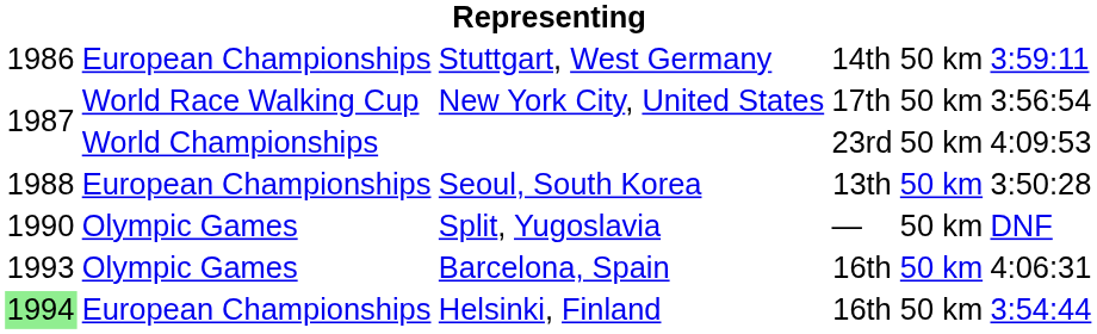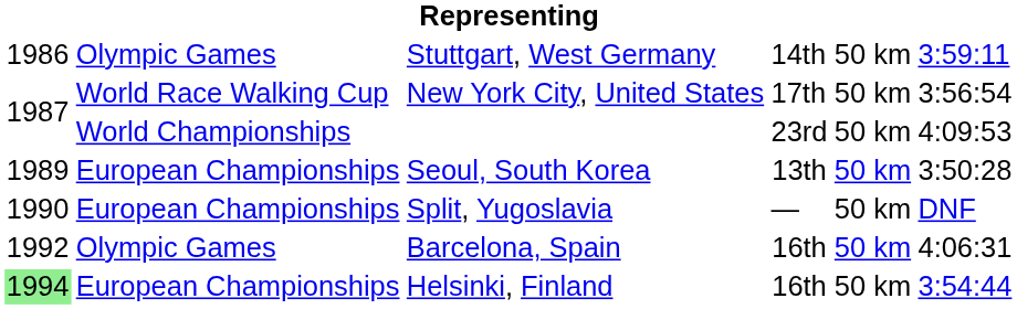 <table>
 <tr>
 <th colspan="6">Representing </th>
 </tr>
 <tr>
 <td>1986</td>
-<td><a href='#'>European Championships</a></td>
+<td><a href='#'>Olympic Games</a></td>
 <td><a href='#'>Stuttgart</a>, <a href='#'>West Germany</a></td>
 <td>14th</td>
 <td>50 km</td>
 <td><a href='#'>3:59:11</a></td>
 </tr>
 <tr>
 <td rowspan=2>1987</td>
 <td><a href='#'>World Race Walking Cup</a></td>
 <td><a href='#'>New York City</a>, <a href='#'>United States</a></td>
 <td>17th</td>
 <td>50 km</td>
 <td>3:56:54</td>
 </tr>
 <tr>
 <td><a href='#'>World Championships</a></td>
 <td></td>
 <td>23rd</td>
 <td>50 km</td>
 <td>4:09:53</td>
 </tr>
 <tr>
-<td>1988</td>
+<td>1989</td>
 <td><a href='#'>European Championships</a></td>
 <td><a href='#'>Seoul, South Korea</a></td>
 <td align="center">13th</td>
 <td><a href='#'>50 km</a></td>
 <td>3:50:28</td>
 </tr>
 <tr>
 <td>1990</td>
-<td><a href='#'>Olympic Games</a></td>
+<td><a href='#'>European Championships</a></td>
 <td><a href='#'>Split</a>, <a href='#'>Yugoslavia</a></td>
 <td>—</td>
 <td>50 km</td>
 <td><a href='#'>DNF</a></td>
 </tr>
 <tr>
-<td>1993</td>
+<td>1992</td>
 <td><a href='#'>Olympic Games</a></td>
 <td><a href='#'>Barcelona, Spain</a></td>
 <td align="center">16th</td>
 <td><a href='#'>50 km</a></td>
 <td>4:06:31</td>
 </tr>
 <tr>
 <td style="background: lightgreen;">1994</td>
 <td><a href='#'>European Championships</a></td>
 <td><a href='#'>Helsinki</a>, <a href='#'>Finland</a></td>
 <td align="center">16th</td>
 <td>50 km</td>
 <td><a href='#'>3:54:44</a></td>
 </tr>
 </table>
